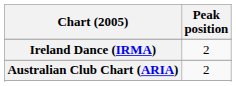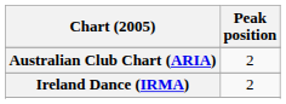 <table class="wikitable sortable plainrowheaders" style="text-align:center">
 <tr>
 <th scope="col">Chart (2005)</th>
 <th scope="col">Peak<br>position</th>
+</tr>
+<tr>
+</tr>
+<tr>
+<th scope="row">Australian Club Chart (<a href='#'>ARIA</a>)</th>
+<td>2</td>
+</tr>
+<tr>
+</tr>
+<tr>
+</tr>
+<tr>
+</tr>
+<tr>
+</tr>
+<tr>
 </tr>
 <tr>
 </tr>
 <tr>
 <th scope="row">Ireland Dance (<a href='#'>IRMA</a>)</th>
 <td>2</td>
 </tr>
 <tr>
 </tr>
 <tr>
 </tr>
 <tr>
 </tr>
 <tr>
 </tr>
 <tr>
 </tr>
-<tr>
-</tr>
-<tr>
-<th scope="row">Australian Club Chart (<a href='#'>ARIA</a>)</th>
-<td>2</td>
-</tr>
-<tr>
-</tr>
-<tr>
-</tr>
-<tr>
-</tr>
-<tr>
-</tr>
-<tr>
-</tr>
 </table>
